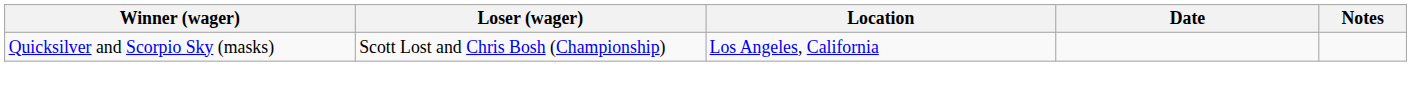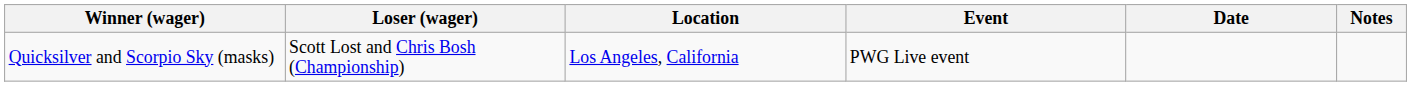 <table class="wikitable sortable" width=100%>
 <tr>
 <th width=20%>Winner (wager)</th>
 <th width=20%>Loser (wager)</th>
 <th width=20%>Location</th>
+<th width=20%>Event</th>
 <th width=15%>Date</th>
 <th width=5%>Notes</th>
 </tr>
 <tr>
 <td><a href='#'>Quicksilver</a> and <a href='#'>Scorpio Sky</a> (masks)</td>
 <td>Scott Lost and <a href='#'>Chris Bosh</a> (<a href='#'>Championship</a>)</td>
 <td><a href='#'>Los Angeles</a>, <a href='#'>California</a></td>
+<td>PWG Live event</td>
 <td></td>
 <td></td>
 </tr>
 </table>
